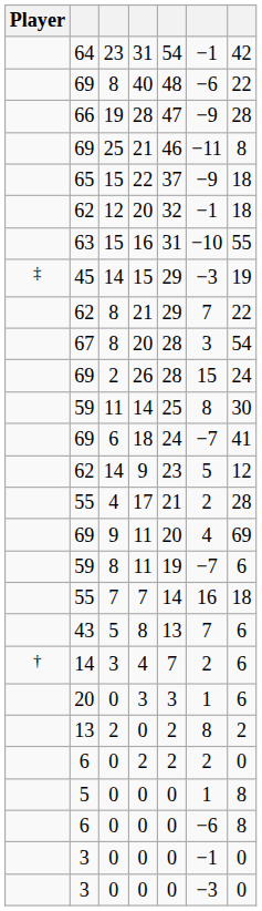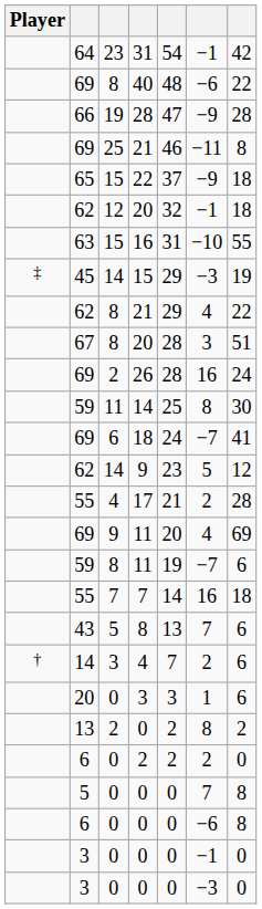 <table class="wikitable sortable" style="text-align:center;">
 <tr>
 <th>Player</th>
 <th></th>
 <th></th>
 <th></th>
 <th></th>
 <th data-sort-type="number"></th>
 <th></th>
 </tr>
 <tr>
 <td></td>
 <td>64</td>
 <td>23</td>
 <td>31</td>
 <td>54</td>
 <td>−1</td>
 <td>42</td>
 </tr>
 <tr>
 <td></td>
 <td>69</td>
 <td>8</td>
 <td>40</td>
 <td>48</td>
 <td>−6</td>
 <td>22</td>
 </tr>
 <tr>
 <td></td>
 <td>66</td>
 <td>19</td>
 <td>28</td>
 <td>47</td>
 <td>−9</td>
 <td>28</td>
 </tr>
 <tr>
 <td></td>
 <td>69</td>
 <td>25</td>
 <td>21</td>
 <td>46</td>
 <td>−11</td>
 <td>8</td>
 </tr>
 <tr>
 <td></td>
 <td>65</td>
 <td>15</td>
 <td>22</td>
 <td>37</td>
 <td>−9</td>
 <td>18</td>
 </tr>
 <tr>
 <td></td>
 <td>62</td>
 <td>12</td>
 <td>20</td>
 <td>32</td>
 <td>−1</td>
 <td>18</td>
 </tr>
 <tr>
 <td></td>
 <td>63</td>
 <td>15</td>
 <td>16</td>
 <td>31</td>
 <td>−10</td>
 <td>55</td>
 </tr>
 <tr>
 <td><sup>‡</sup></td>
 <td>45</td>
 <td>14</td>
 <td>15</td>
 <td>29</td>
 <td>−3</td>
 <td>19</td>
 </tr>
 <tr>
 <td></td>
 <td>62</td>
 <td>8</td>
 <td>21</td>
 <td>29</td>
-<td>7</td>
+<td>4</td>
 <td>22</td>
 </tr>
 <tr>
 <td></td>
 <td>67</td>
 <td>8</td>
 <td>20</td>
 <td>28</td>
 <td>3</td>
-<td>54</td>
+<td>51</td>
 </tr>
 <tr>
 <td></td>
 <td>69</td>
 <td>2</td>
 <td>26</td>
 <td>28</td>
-<td>15</td>
+<td>16</td>
 <td>24</td>
 </tr>
 <tr>
 <td></td>
 <td>59</td>
 <td>11</td>
 <td>14</td>
 <td>25</td>
 <td>8</td>
 <td>30</td>
 </tr>
 <tr>
 <td></td>
 <td>69</td>
 <td>6</td>
 <td>18</td>
 <td>24</td>
 <td>−7</td>
 <td>41</td>
 </tr>
 <tr>
 <td></td>
 <td>62</td>
 <td>14</td>
 <td>9</td>
 <td>23</td>
 <td>5</td>
 <td>12</td>
 </tr>
 <tr>
 <td></td>
 <td>55</td>
 <td>4</td>
 <td>17</td>
 <td>21</td>
 <td>2</td>
 <td>28</td>
 </tr>
 <tr>
 <td></td>
 <td>69</td>
 <td>9</td>
 <td>11</td>
 <td>20</td>
 <td>4</td>
 <td>69</td>
 </tr>
 <tr>
 <td></td>
 <td>59</td>
 <td>8</td>
 <td>11</td>
 <td>19</td>
 <td>−7</td>
 <td>6</td>
 </tr>
 <tr>
 <td></td>
 <td>55</td>
 <td>7</td>
 <td>7</td>
 <td>14</td>
 <td>16</td>
 <td>18</td>
 </tr>
 <tr>
 <td></td>
 <td>43</td>
 <td>5</td>
 <td>8</td>
 <td>13</td>
 <td>7</td>
 <td>6</td>
 </tr>
 <tr>
 <td><sup>†</sup></td>
 <td>14</td>
 <td>3</td>
 <td>4</td>
 <td>7</td>
 <td>2</td>
 <td>6</td>
 </tr>
 <tr>
 <td></td>
 <td>20</td>
 <td>0</td>
 <td>3</td>
 <td>3</td>
 <td>1</td>
 <td>6</td>
 </tr>
 <tr>
 <td></td>
 <td>13</td>
 <td>2</td>
 <td>0</td>
 <td>2</td>
 <td>8</td>
 <td>2</td>
 </tr>
 <tr>
 <td></td>
 <td>6</td>
 <td>0</td>
 <td>2</td>
 <td>2</td>
 <td>2</td>
 <td>0</td>
 </tr>
 <tr>
 <td></td>
 <td>5</td>
 <td>0</td>
 <td>0</td>
 <td>0</td>
-<td>1</td>
+<td>7</td>
 <td>8</td>
 </tr>
 <tr>
 <td></td>
 <td>6</td>
 <td>0</td>
 <td>0</td>
 <td>0</td>
 <td>−6</td>
 <td>8</td>
 </tr>
 <tr>
 <td></td>
 <td>3</td>
 <td>0</td>
 <td>0</td>
 <td>0</td>
 <td>−1</td>
 <td>0</td>
 </tr>
 <tr>
 <td></td>
 <td>3</td>
 <td>0</td>
 <td>0</td>
 <td>0</td>
 <td>−3</td>
 <td>0</td>
 </tr>
 </table>
